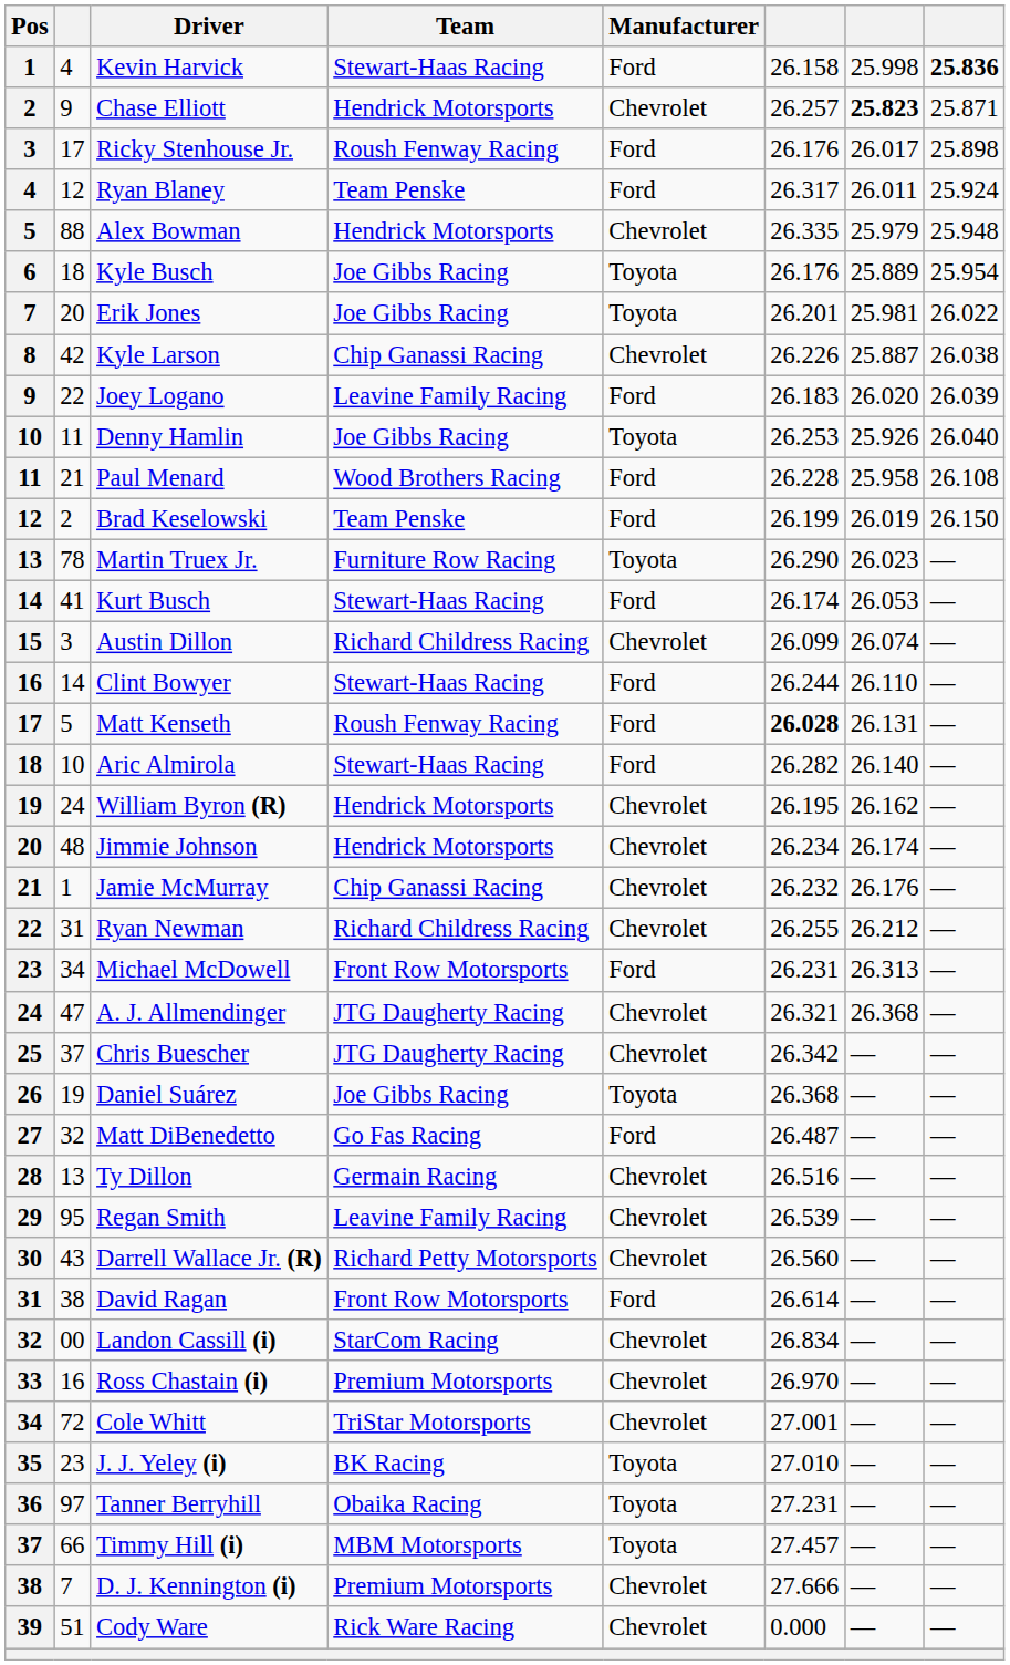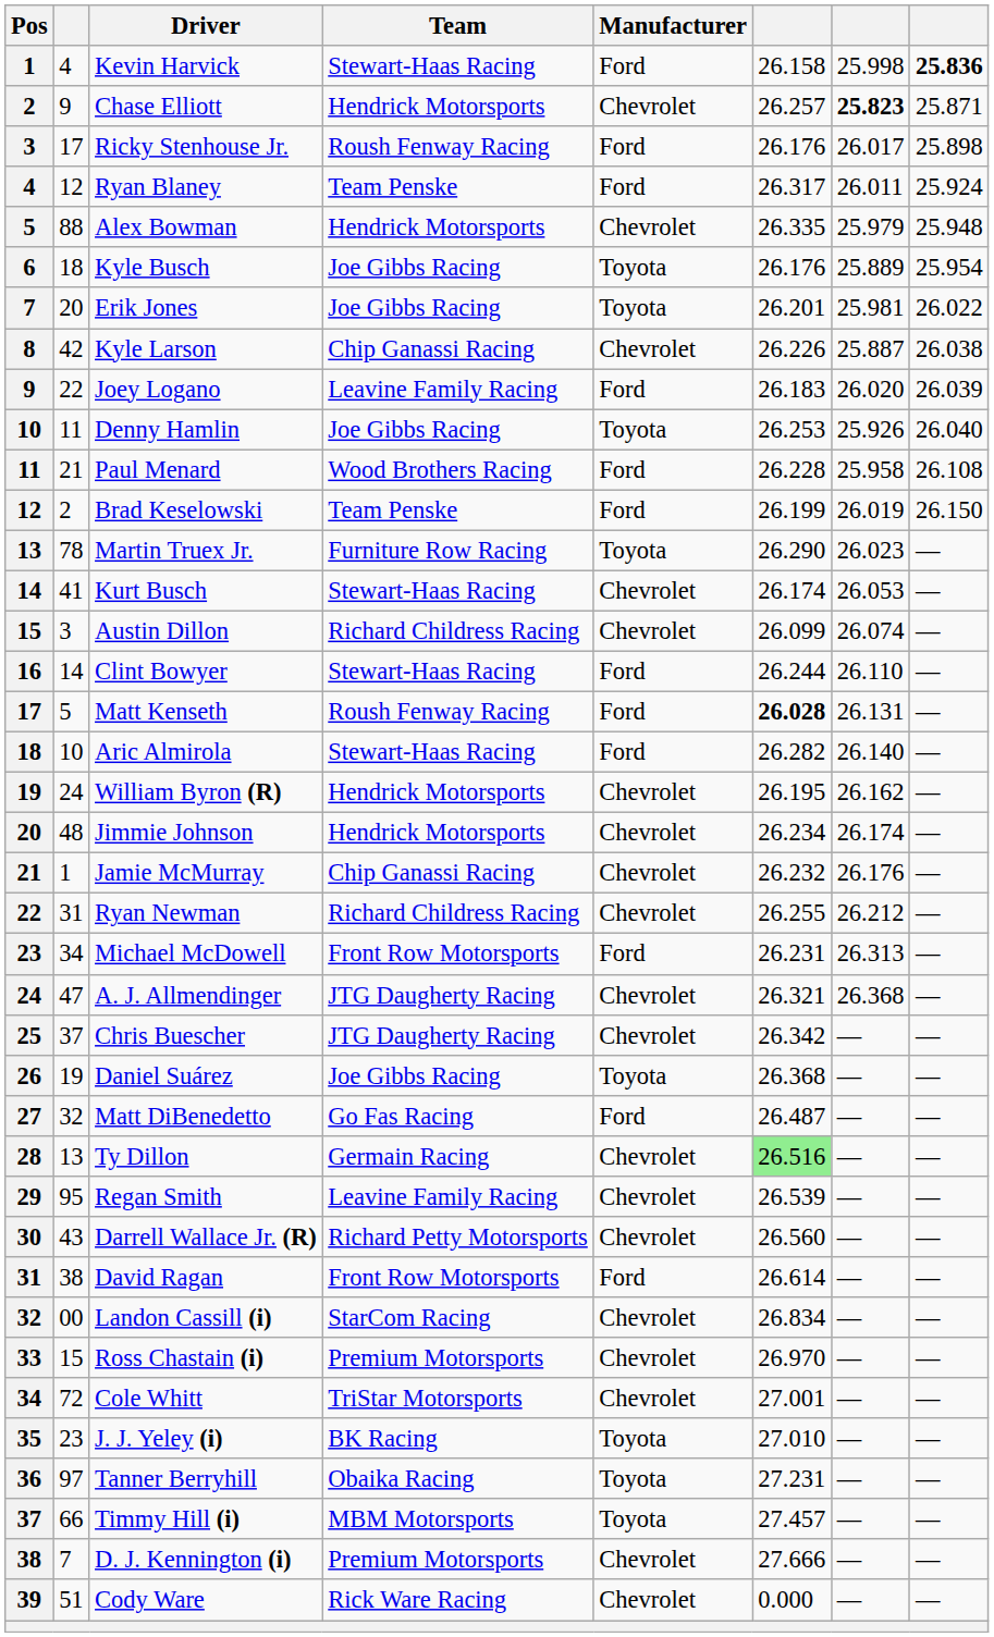 <table class="wikitable" style="font-size:95%">
 <tr>
 <th>Pos</th>
 <th></th>
 <th>Driver</th>
 <th>Team</th>
 <th>Manufacturer</th>
 <th></th>
 <th></th>
 <th></th>
 </tr>
 <tr>
 <th>1</th>
 <td>4</td>
 <td><a href='#'>Kevin Harvick</a></td>
 <td><a href='#'>Stewart-Haas Racing</a></td>
 <td>Ford</td>
 <td>26.158</td>
 <td>25.998</td>
 <td><strong>25.836</strong></td>
 </tr>
 <tr>
 <th>2</th>
 <td>9</td>
 <td><a href='#'>Chase Elliott</a></td>
 <td><a href='#'>Hendrick Motorsports</a></td>
 <td>Chevrolet</td>
 <td>26.257</td>
 <td><strong>25.823</strong></td>
 <td>25.871</td>
 </tr>
 <tr>
 <th>3</th>
 <td>17</td>
 <td><a href='#'>Ricky Stenhouse Jr.</a></td>
 <td><a href='#'>Roush Fenway Racing</a></td>
 <td>Ford</td>
 <td>26.176</td>
 <td>26.017</td>
 <td>25.898</td>
 </tr>
 <tr>
 <th>4</th>
 <td>12</td>
 <td><a href='#'>Ryan Blaney</a></td>
 <td><a href='#'>Team Penske</a></td>
 <td>Ford</td>
 <td>26.317</td>
 <td>26.011</td>
 <td>25.924</td>
 </tr>
 <tr>
 <th>5</th>
 <td>88</td>
 <td><a href='#'>Alex Bowman</a></td>
 <td><a href='#'>Hendrick Motorsports</a></td>
 <td>Chevrolet</td>
 <td>26.335</td>
 <td>25.979</td>
 <td>25.948</td>
 </tr>
 <tr>
 <th>6</th>
 <td>18</td>
 <td><a href='#'>Kyle Busch</a></td>
 <td><a href='#'>Joe Gibbs Racing</a></td>
 <td>Toyota</td>
 <td>26.176</td>
 <td>25.889</td>
 <td>25.954</td>
 </tr>
 <tr>
 <th>7</th>
 <td>20</td>
 <td><a href='#'>Erik Jones</a></td>
 <td><a href='#'>Joe Gibbs Racing</a></td>
 <td>Toyota</td>
 <td>26.201</td>
 <td>25.981</td>
 <td>26.022</td>
 </tr>
 <tr>
 <th>8</th>
 <td>42</td>
 <td><a href='#'>Kyle Larson</a></td>
 <td><a href='#'>Chip Ganassi Racing</a></td>
 <td>Chevrolet</td>
 <td>26.226</td>
 <td>25.887</td>
 <td>26.038</td>
 </tr>
 <tr>
 <th>9</th>
 <td>22</td>
 <td><a href='#'>Joey Logano</a></td>
 <td><a href='#'>Leavine Family Racing</a></td>
 <td>Ford</td>
 <td>26.183</td>
 <td>26.020</td>
 <td>26.039</td>
 </tr>
 <tr>
 <th>10</th>
 <td>11</td>
 <td><a href='#'>Denny Hamlin</a></td>
 <td><a href='#'>Joe Gibbs Racing</a></td>
 <td>Toyota</td>
 <td>26.253</td>
 <td>25.926</td>
 <td>26.040</td>
 </tr>
 <tr>
 <th>11</th>
 <td>21</td>
 <td><a href='#'>Paul Menard</a></td>
 <td><a href='#'>Wood Brothers Racing</a></td>
 <td>Ford</td>
 <td>26.228</td>
 <td>25.958</td>
 <td>26.108</td>
 </tr>
 <tr>
 <th>12</th>
 <td>2</td>
 <td><a href='#'>Brad Keselowski</a></td>
 <td><a href='#'>Team Penske</a></td>
 <td>Ford</td>
 <td>26.199</td>
 <td>26.019</td>
 <td>26.150</td>
 </tr>
 <tr>
 <th>13</th>
 <td>78</td>
 <td><a href='#'>Martin Truex Jr.</a></td>
 <td><a href='#'>Furniture Row Racing</a></td>
 <td>Toyota</td>
 <td>26.290</td>
 <td>26.023</td>
 <td>—</td>
 </tr>
 <tr>
 <th>14</th>
 <td>41</td>
 <td><a href='#'>Kurt Busch</a></td>
 <td><a href='#'>Stewart-Haas Racing</a></td>
-<td>Ford</td>
+<td>Chevrolet</td>
 <td>26.174</td>
 <td>26.053</td>
 <td>—</td>
 </tr>
 <tr>
 <th>15</th>
 <td>3</td>
 <td><a href='#'>Austin Dillon</a></td>
 <td><a href='#'>Richard Childress Racing</a></td>
 <td>Chevrolet</td>
 <td>26.099</td>
 <td>26.074</td>
 <td>—</td>
 </tr>
 <tr>
 <th>16</th>
 <td>14</td>
 <td><a href='#'>Clint Bowyer</a></td>
 <td><a href='#'>Stewart-Haas Racing</a></td>
 <td>Ford</td>
 <td>26.244</td>
 <td>26.110</td>
 <td>—</td>
 </tr>
 <tr>
 <th>17</th>
 <td>5</td>
 <td><a href='#'>Matt Kenseth</a></td>
 <td><a href='#'>Roush Fenway Racing</a></td>
 <td>Ford</td>
 <td><strong>26.028</strong></td>
 <td>26.131</td>
 <td>—</td>
 </tr>
 <tr>
 <th>18</th>
 <td>10</td>
 <td><a href='#'>Aric Almirola</a></td>
 <td><a href='#'>Stewart-Haas Racing</a></td>
 <td>Ford</td>
 <td>26.282</td>
 <td>26.140</td>
 <td>—</td>
 </tr>
 <tr>
 <th>19</th>
 <td>24</td>
 <td><a href='#'>William Byron</a> <strong>(R)</strong></td>
 <td><a href='#'>Hendrick Motorsports</a></td>
 <td>Chevrolet</td>
 <td>26.195</td>
 <td>26.162</td>
 <td>—</td>
 </tr>
 <tr>
 <th>20</th>
 <td>48</td>
 <td><a href='#'>Jimmie Johnson</a></td>
 <td><a href='#'>Hendrick Motorsports</a></td>
 <td>Chevrolet</td>
 <td>26.234</td>
 <td>26.174</td>
 <td>—</td>
 </tr>
 <tr>
 <th>21</th>
 <td>1</td>
 <td><a href='#'>Jamie McMurray</a></td>
 <td><a href='#'>Chip Ganassi Racing</a></td>
 <td>Chevrolet</td>
 <td>26.232</td>
 <td>26.176</td>
 <td>—</td>
 </tr>
 <tr>
 <th>22</th>
 <td>31</td>
 <td><a href='#'>Ryan Newman</a></td>
 <td><a href='#'>Richard Childress Racing</a></td>
 <td>Chevrolet</td>
 <td>26.255</td>
 <td>26.212</td>
 <td>—</td>
 </tr>
 <tr>
 <th>23</th>
 <td>34</td>
 <td><a href='#'>Michael McDowell</a></td>
 <td><a href='#'>Front Row Motorsports</a></td>
 <td>Ford</td>
 <td>26.231</td>
 <td>26.313</td>
 <td>—</td>
 </tr>
 <tr>
 <th>24</th>
 <td>47</td>
 <td><a href='#'>A. J. Allmendinger</a></td>
 <td><a href='#'>JTG Daugherty Racing</a></td>
 <td>Chevrolet</td>
 <td>26.321</td>
 <td>26.368</td>
 <td>—</td>
 </tr>
 <tr>
 <th>25</th>
 <td>37</td>
 <td><a href='#'>Chris Buescher</a></td>
 <td><a href='#'>JTG Daugherty Racing</a></td>
 <td>Chevrolet</td>
 <td>26.342</td>
 <td>—</td>
 <td>—</td>
 </tr>
 <tr>
 <th>26</th>
 <td>19</td>
 <td><a href='#'>Daniel Suárez</a></td>
 <td><a href='#'>Joe Gibbs Racing</a></td>
 <td>Toyota</td>
 <td>26.368</td>
 <td>—</td>
 <td>—</td>
 </tr>
 <tr>
 <th>27</th>
 <td>32</td>
 <td><a href='#'>Matt DiBenedetto</a></td>
 <td><a href='#'>Go Fas Racing</a></td>
 <td>Ford</td>
 <td>26.487</td>
 <td>—</td>
 <td>—</td>
 </tr>
 <tr>
 <th>28</th>
 <td>13</td>
 <td><a href='#'>Ty Dillon</a></td>
 <td><a href='#'>Germain Racing</a></td>
 <td>Chevrolet</td>
-<td>26.516</td>
+<td style="background: lightgreen;">26.516</td>
 <td>—</td>
 <td>—</td>
 </tr>
 <tr>
 <th>29</th>
 <td>95</td>
 <td><a href='#'>Regan Smith</a></td>
 <td><a href='#'>Leavine Family Racing</a></td>
 <td>Chevrolet</td>
 <td>26.539</td>
 <td>—</td>
 <td>—</td>
 </tr>
 <tr>
 <th>30</th>
 <td>43</td>
 <td><a href='#'>Darrell Wallace Jr.</a> <strong>(R)</strong></td>
 <td><a href='#'>Richard Petty Motorsports</a></td>
 <td>Chevrolet</td>
 <td>26.560</td>
 <td>—</td>
 <td>—</td>
 </tr>
 <tr>
 <th>31</th>
 <td>38</td>
 <td><a href='#'>David Ragan</a></td>
 <td><a href='#'>Front Row Motorsports</a></td>
 <td>Ford</td>
 <td>26.614</td>
 <td>—</td>
 <td>—</td>
 </tr>
 <tr>
 <th>32</th>
 <td>00</td>
 <td><a href='#'>Landon Cassill</a> <strong>(i)</strong></td>
 <td><a href='#'>StarCom Racing</a></td>
 <td>Chevrolet</td>
 <td>26.834</td>
 <td>—</td>
 <td>—</td>
 </tr>
 <tr>
 <th>33</th>
-<td>16</td>
+<td>15</td>
 <td><a href='#'>Ross Chastain</a> <strong>(i)</strong></td>
 <td><a href='#'>Premium Motorsports</a></td>
 <td>Chevrolet</td>
 <td>26.970</td>
 <td>—</td>
 <td>—</td>
 </tr>
 <tr>
 <th>34</th>
 <td>72</td>
 <td><a href='#'>Cole Whitt</a></td>
 <td><a href='#'>TriStar Motorsports</a></td>
 <td>Chevrolet</td>
 <td>27.001</td>
 <td>—</td>
 <td>—</td>
 </tr>
 <tr>
 <th>35</th>
 <td>23</td>
 <td><a href='#'>J. J. Yeley</a> <strong>(i)</strong></td>
 <td><a href='#'>BK Racing</a></td>
 <td>Toyota</td>
 <td>27.010</td>
 <td>—</td>
 <td>—</td>
 </tr>
 <tr>
 <th>36</th>
 <td>97</td>
 <td><a href='#'>Tanner Berryhill</a></td>
 <td><a href='#'>Obaika Racing</a></td>
 <td>Toyota</td>
 <td>27.231</td>
 <td>—</td>
 <td>—</td>
 </tr>
 <tr>
 <th>37</th>
 <td>66</td>
 <td><a href='#'>Timmy Hill</a> <strong>(i)</strong></td>
 <td><a href='#'>MBM Motorsports</a></td>
 <td>Toyota</td>
 <td>27.457</td>
 <td>—</td>
 <td>—</td>
 </tr>
 <tr>
 <th>38</th>
 <td>7</td>
 <td><a href='#'>D. J. Kennington</a> <strong>(i)</strong></td>
 <td><a href='#'>Premium Motorsports</a></td>
 <td>Chevrolet</td>
 <td>27.666</td>
 <td>—</td>
 <td>—</td>
 </tr>
 <tr>
 <th>39</th>
 <td>51</td>
 <td><a href='#'>Cody Ware</a></td>
 <td><a href='#'>Rick Ware Racing</a></td>
 <td>Chevrolet</td>
 <td>0.000</td>
 <td>—</td>
 <td>—</td>
 </tr>
 <tr>
 <th colspan="8"></th>
 </tr>
 </table>
